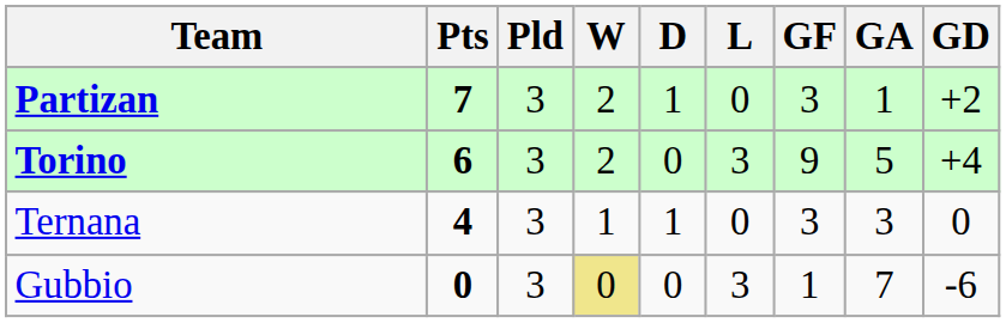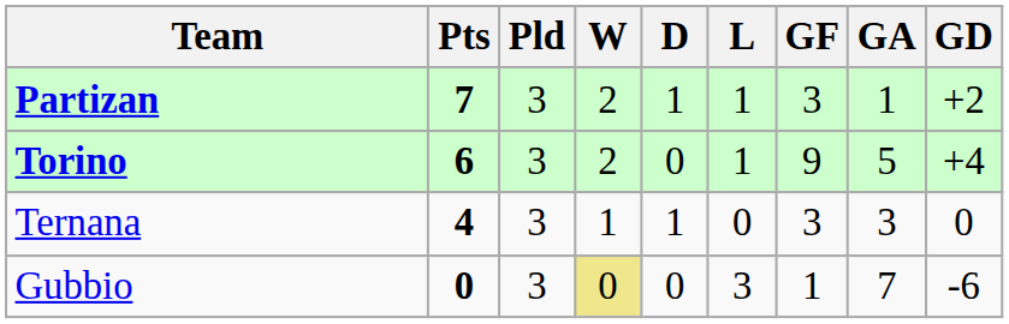 <table class=wikitable style="text-align:center">
 <tr>
 <th width=165>Team</th>
 <th width=20>Pts</th>
 <th width=20>Pld</th>
 <th width=20>W</th>
 <th width=20>D</th>
 <th width=20>L</th>
 <th width=20>GF</th>
 <th width=20>GA</th>
 <th width=20>GD</th>
 </tr>
 <tr style="background:#ccffcc">
 <td style="text-align:left"><strong> <a href='#'>Partizan</a></strong></td>
 <td><strong>7</strong></td>
 <td>3</td>
 <td>2</td>
 <td>1</td>
-<td>0</td>
+<td>1</td>
 <td>3</td>
 <td>1</td>
 <td>+2</td>
 </tr>
 <tr style="background:#ccffcc">
 <td style="text-align:left"><strong> <a href='#'>Torino</a></strong></td>
 <td><strong>6</strong></td>
 <td>3</td>
 <td>2</td>
 <td>0</td>
-<td>3</td>
+<td>1</td>
 <td>9</td>
 <td>5</td>
 <td>+4</td>
 </tr>
 <tr>
 <td style="text-align:left"> <a href='#'>Ternana</a></td>
 <td><strong>4</strong></td>
 <td>3</td>
 <td>1</td>
 <td>1</td>
 <td>0</td>
 <td>3</td>
 <td>3</td>
 <td>0</td>
 </tr>
 <tr>
 <td style="text-align:left"> <a href='#'>Gubbio</a></td>
 <td><strong>0</strong></td>
 <td>3</td>
 <td style="background: khaki;">0</td>
 <td>0</td>
 <td>3</td>
 <td>1</td>
 <td>7</td>
 <td>-6</td>
 </tr>
 </table>
